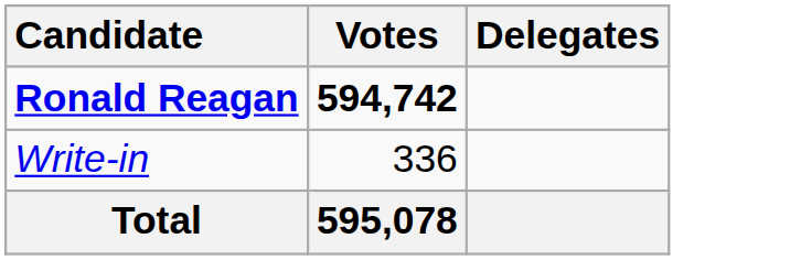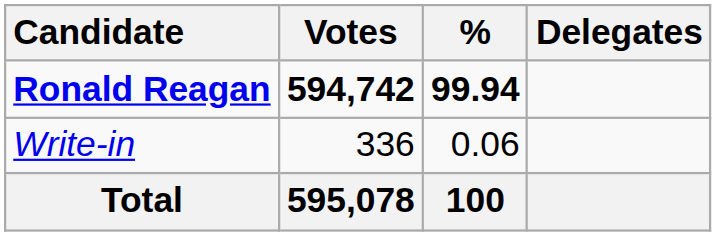 <table class="wikitable sortable plainrowheaders" style="text-align:right;">
 <tr>
 <th style="text-align:left;">Candidate</th>
 <th>Votes</th>
+<th>%</th>
 <th>Delegates</th>
 </tr>
 <tr>
 <td style="text-align:left;"><strong><a href='#'>Ronald Reagan</a></strong></td>
 <td><strong>594,742</strong></td>
+<td><strong>99.94</strong></td>
 <td style="text-align:center;"></td>
 </tr>
 <tr>
 <td style="text-align:left;"><em><a href='#'>Write-in</a></em></td>
 <td>336</td>
+<td>0.06</td>
 <td style="text-align:center;"></td>
 </tr>
 <tr class="sortbottom">
 <th>Total</th>
 <th>595,078</th>
+<th>100</th>
 <th></th>
 </tr>
 </table>
